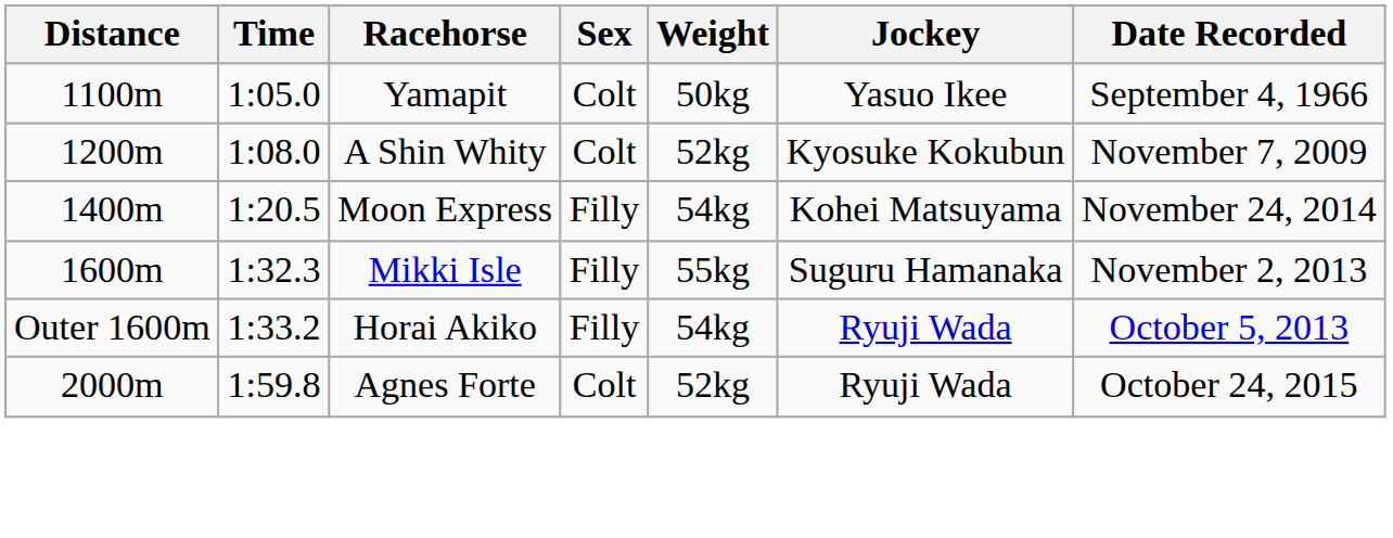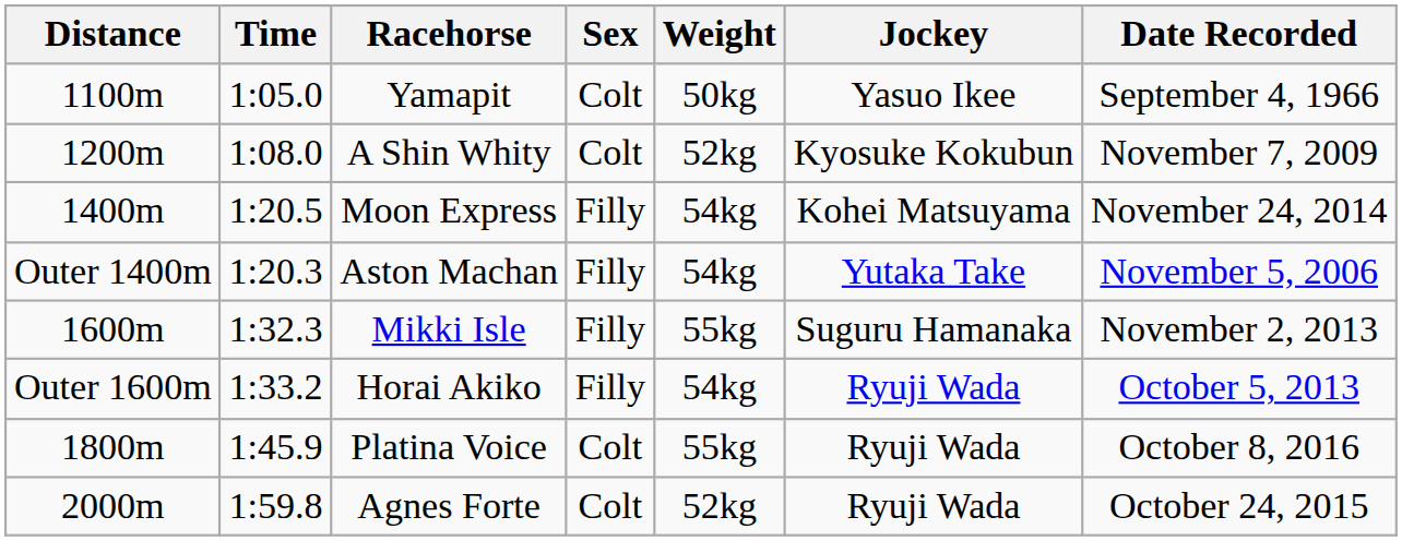 <table class="wikitable" style="text-align: center;">
 <tr>
 <th>Distance</th>
 <th>Time</th>
 <th>Racehorse</th>
 <th>Sex</th>
 <th>Weight</th>
 <th>Jockey</th>
 <th>Date Recorded</th>
 </tr>
 <tr>
 <td>1100m</td>
 <td>1:05.0</td>
 <td>Yamapit</td>
 <td>Colt</td>
 <td>50kg</td>
 <td>Yasuo Ikee</td>
 <td>September 4, 1966</td>
 </tr>
 <tr>
 <td>1200m</td>
 <td>1:08.0</td>
 <td>A Shin Whity</td>
 <td>Colt</td>
 <td>52kg</td>
 <td>Kyosuke Kokubun</td>
 <td>November 7, 2009</td>
 </tr>
 <tr>
 <td>1400m</td>
 <td>1:20.5</td>
 <td>Moon Express</td>
 <td>Filly</td>
 <td>54kg</td>
 <td>Kohei Matsuyama</td>
 <td>November 24, 2014</td>
 </tr>
 <tr>
+<td>Outer 1400m</td>
+<td>1:20.3</td>
+<td>Aston Machan</td>
+<td>Filly</td>
+<td>54kg</td>
+<td><a href='#'>Yutaka Take</a></td>
+<td><a href='#'>November 5, 2006</a></td>
+</tr>
+<tr>
 <td>1600m</td>
 <td>1:32.3</td>
 <td><a href='#'>Mikki Isle</a></td>
 <td>Filly</td>
 <td>55kg</td>
 <td>Suguru Hamanaka</td>
 <td>November 2, 2013</td>
 </tr>
 <tr>
 <td>Outer 1600m</td>
 <td>1:33.2</td>
 <td>Horai Akiko</td>
 <td>Filly</td>
 <td>54kg</td>
 <td><a href='#'>Ryuji Wada</a></td>
 <td><a href='#'>October 5, 2013</a></td>
 </tr>
 <tr>
+<td>1800m</td>
+<td>1:45.9</td>
+<td>Platina Voice</td>
+<td>Colt</td>
+<td>55kg</td>
+<td>Ryuji Wada</td>
+<td>October 8, 2016</td>
+</tr>
+<tr>
 <td>2000m</td>
 <td>1:59.8</td>
 <td>Agnes Forte</td>
 <td>Colt</td>
 <td>52kg</td>
 <td>Ryuji Wada</td>
 <td>October 24, 2015</td>
 </tr>
 </table>
